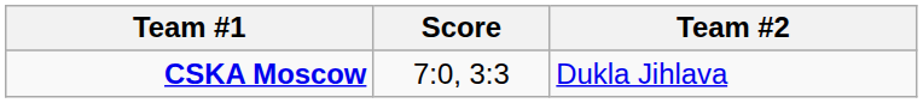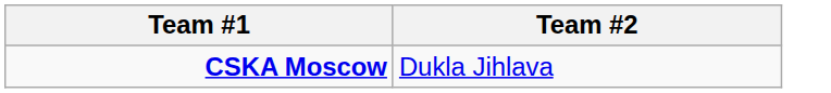 <table class="wikitable" style="text-align: center;">
 <tr>
 <th width=25%>Team #1</th>
-<th width=12%>Score</th>
 <th width=25%>Team #2</th>
 </tr>
 <tr>
 <td style="text-align: right;"><strong><a href='#'>CSKA Moscow</a></strong> </td>
-<td>7:0, 3:3</td>
 <td style="text-align: left;"> <a href='#'>Dukla Jihlava</a></td>
 </tr>
 </table>
